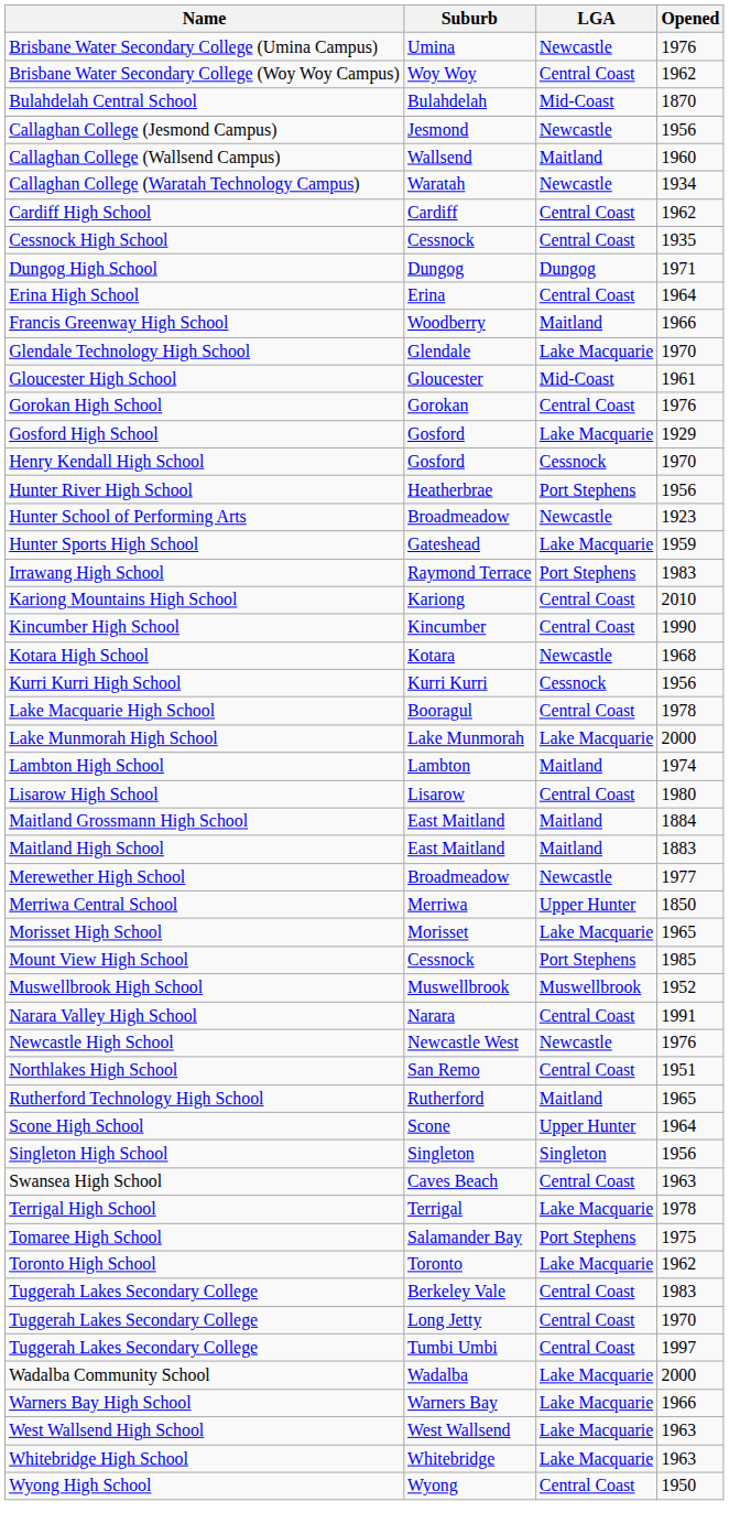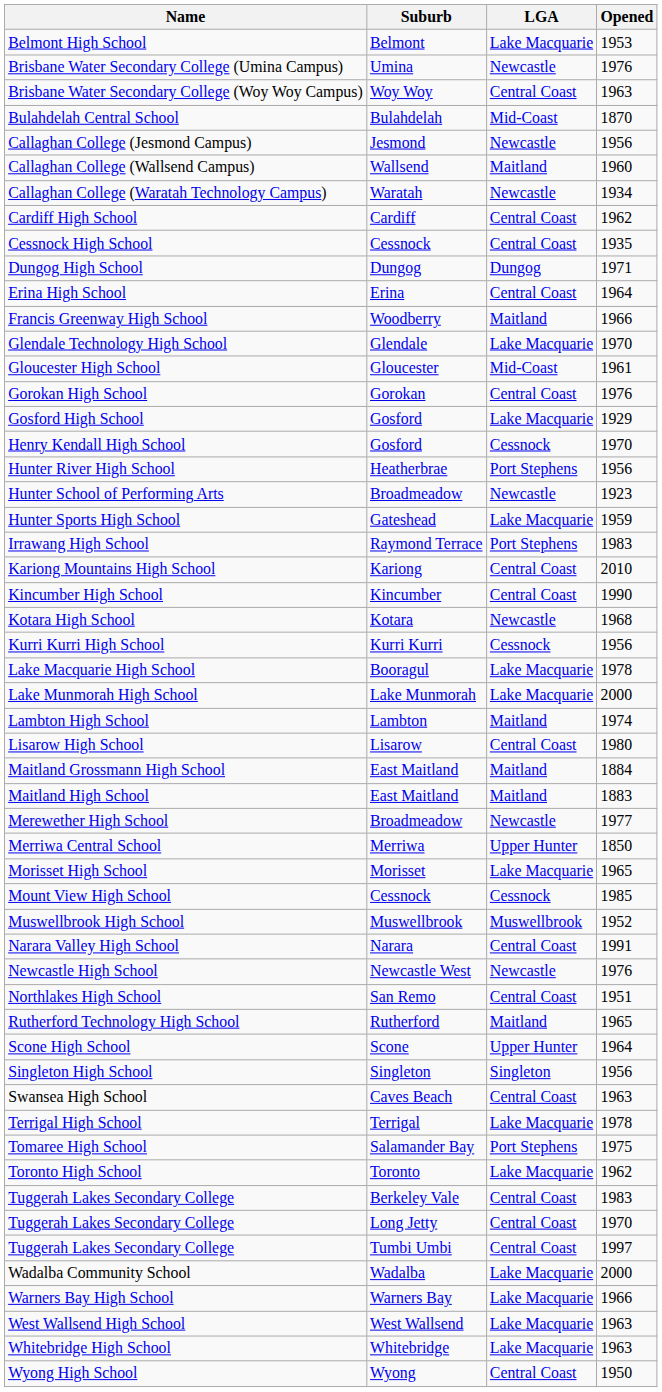 <table class="wikitable sortable">
 <tr>
 <th>Name</th>
 <th>Suburb</th>
 <th>LGA</th>
 <th>Opened</th>
+</tr>
+<tr>
+<td><a href='#'>Belmont High School</a></td>
+<td><a href='#'>Belmont</a></td>
+<td><a href='#'>Lake Macquarie</a></td>
+<td>1953</td>
 </tr>
 <tr>
 <td><a href='#'>Brisbane Water Secondary College</a> (Umina Campus)</td>
 <td><a href='#'>Umina</a></td>
 <td><a href='#'>Newcastle</a></td>
 <td>1976</td>
 </tr>
 <tr>
 <td><a href='#'>Brisbane Water Secondary College</a> (Woy Woy Campus)</td>
 <td><a href='#'>Woy Woy</a></td>
 <td><a href='#'>Central Coast</a></td>
-<td>1962</td>
+<td>1963</td>
 </tr>
 <tr>
 <td><a href='#'>Bulahdelah Central School</a></td>
 <td><a href='#'>Bulahdelah</a></td>
 <td><a href='#'>Mid-Coast</a></td>
 <td>1870</td>
 </tr>
 <tr>
 <td><a href='#'>Callaghan College</a> (Jesmond Campus)</td>
 <td><a href='#'>Jesmond</a></td>
 <td><a href='#'>Newcastle</a></td>
 <td>1956</td>
 </tr>
 <tr>
 <td><a href='#'>Callaghan College</a> (Wallsend Campus)</td>
 <td><a href='#'>Wallsend</a></td>
 <td><a href='#'>Maitland</a></td>
 <td>1960</td>
 </tr>
 <tr>
 <td><a href='#'>Callaghan College</a> (<a href='#'>Waratah Technology Campus</a>)</td>
 <td><a href='#'>Waratah</a></td>
 <td><a href='#'>Newcastle</a></td>
 <td>1934</td>
 </tr>
 <tr>
 <td><a href='#'>Cardiff High School</a></td>
 <td><a href='#'>Cardiff</a></td>
 <td><a href='#'>Central Coast</a></td>
 <td>1962</td>
 </tr>
 <tr>
 <td><a href='#'>Cessnock High School</a></td>
 <td><a href='#'>Cessnock</a></td>
 <td><a href='#'>Central Coast</a></td>
 <td>1935</td>
 </tr>
 <tr>
 <td><a href='#'>Dungog High School</a></td>
 <td><a href='#'>Dungog</a></td>
 <td><a href='#'>Dungog</a></td>
 <td>1971</td>
 </tr>
 <tr>
 <td><a href='#'>Erina High School</a></td>
 <td><a href='#'>Erina</a></td>
 <td><a href='#'>Central Coast</a></td>
 <td>1964</td>
 </tr>
 <tr>
 <td><a href='#'>Francis Greenway High School</a></td>
 <td><a href='#'>Woodberry</a></td>
 <td><a href='#'>Maitland</a></td>
 <td>1966</td>
 </tr>
 <tr>
 <td><a href='#'>Glendale Technology High School</a></td>
 <td><a href='#'>Glendale</a></td>
 <td><a href='#'>Lake Macquarie</a></td>
 <td>1970</td>
 </tr>
 <tr>
 <td><a href='#'>Gloucester High School</a></td>
 <td><a href='#'>Gloucester</a></td>
 <td><a href='#'>Mid-Coast</a></td>
 <td>1961</td>
 </tr>
 <tr>
 <td><a href='#'>Gorokan High School</a></td>
 <td><a href='#'>Gorokan</a></td>
 <td><a href='#'>Central Coast</a></td>
 <td>1976</td>
 </tr>
 <tr>
 <td><a href='#'>Gosford High School</a></td>
 <td><a href='#'>Gosford</a></td>
 <td><a href='#'>Lake Macquarie</a></td>
 <td>1929</td>
 </tr>
 <tr>
 <td><a href='#'>Henry Kendall High School</a></td>
 <td><a href='#'>Gosford</a></td>
 <td><a href='#'>Cessnock</a></td>
 <td>1970</td>
 </tr>
 <tr>
 <td><a href='#'>Hunter River High School</a></td>
 <td><a href='#'>Heatherbrae</a></td>
 <td><a href='#'>Port Stephens</a></td>
 <td>1956</td>
 </tr>
 <tr>
 <td><a href='#'>Hunter School of Performing Arts</a></td>
 <td><a href='#'>Broadmeadow</a></td>
 <td><a href='#'>Newcastle</a></td>
 <td>1923</td>
 </tr>
 <tr>
 <td><a href='#'>Hunter Sports High School</a></td>
 <td><a href='#'>Gateshead</a></td>
 <td><a href='#'>Lake Macquarie</a></td>
 <td>1959</td>
 </tr>
 <tr>
 <td><a href='#'>Irrawang High School</a></td>
 <td><a href='#'>Raymond Terrace</a></td>
 <td><a href='#'>Port Stephens</a></td>
 <td>1983</td>
 </tr>
 <tr>
 <td><a href='#'>Kariong Mountains High School</a></td>
 <td><a href='#'>Kariong</a></td>
 <td><a href='#'>Central Coast</a></td>
 <td>2010</td>
 </tr>
 <tr>
 <td><a href='#'>Kincumber High School</a></td>
 <td><a href='#'>Kincumber</a></td>
 <td><a href='#'>Central Coast</a></td>
 <td>1990</td>
 </tr>
 <tr>
 <td><a href='#'>Kotara High School</a></td>
 <td><a href='#'>Kotara</a></td>
 <td><a href='#'>Newcastle</a></td>
 <td>1968</td>
 </tr>
 <tr>
 <td><a href='#'>Kurri Kurri High School</a></td>
 <td><a href='#'>Kurri Kurri</a></td>
 <td><a href='#'>Cessnock</a></td>
 <td>1956</td>
 </tr>
 <tr>
 <td><a href='#'>Lake Macquarie High School</a></td>
 <td><a href='#'>Booragul</a></td>
-<td><a href='#'>Central Coast</a></td>
+<td><a href='#'>Lake Macquarie</a></td>
 <td>1978</td>
 </tr>
 <tr>
 <td><a href='#'>Lake Munmorah High School</a></td>
 <td><a href='#'>Lake Munmorah</a></td>
 <td><a href='#'>Lake Macquarie</a></td>
 <td>2000</td>
 </tr>
 <tr>
 <td><a href='#'>Lambton High School</a></td>
 <td><a href='#'>Lambton</a></td>
 <td><a href='#'>Maitland</a></td>
 <td>1974</td>
 </tr>
 <tr>
 <td><a href='#'>Lisarow High School</a></td>
 <td><a href='#'>Lisarow</a></td>
 <td><a href='#'>Central Coast</a></td>
 <td>1980</td>
 </tr>
 <tr>
 <td><a href='#'>Maitland Grossmann High School</a></td>
 <td><a href='#'>East Maitland</a></td>
 <td><a href='#'>Maitland</a></td>
 <td>1884</td>
 </tr>
 <tr>
 <td><a href='#'>Maitland High School</a></td>
 <td><a href='#'>East Maitland</a></td>
 <td><a href='#'>Maitland</a></td>
 <td>1883</td>
 </tr>
 <tr>
 <td><a href='#'>Merewether High School</a></td>
 <td><a href='#'>Broadmeadow</a></td>
 <td><a href='#'>Newcastle</a></td>
 <td>1977</td>
 </tr>
 <tr>
 <td><a href='#'>Merriwa Central School</a></td>
 <td><a href='#'>Merriwa</a></td>
 <td><a href='#'>Upper Hunter</a></td>
 <td>1850</td>
 </tr>
 <tr>
 <td><a href='#'>Morisset High School</a></td>
 <td><a href='#'>Morisset</a></td>
 <td><a href='#'>Lake Macquarie</a></td>
 <td>1965</td>
 </tr>
 <tr>
 <td><a href='#'>Mount View High School</a></td>
 <td><a href='#'>Cessnock</a></td>
-<td><a href='#'>Port Stephens</a></td>
+<td><a href='#'>Cessnock</a></td>
 <td>1985</td>
 </tr>
 <tr>
 <td><a href='#'>Muswellbrook High School</a></td>
 <td><a href='#'>Muswellbrook</a></td>
 <td><a href='#'>Muswellbrook</a></td>
 <td>1952</td>
 </tr>
 <tr>
 <td><a href='#'>Narara Valley High School</a></td>
 <td><a href='#'>Narara</a></td>
 <td><a href='#'>Central Coast</a></td>
 <td>1991</td>
 </tr>
 <tr>
 <td><a href='#'>Newcastle High School</a></td>
 <td><a href='#'>Newcastle West</a></td>
 <td><a href='#'>Newcastle</a></td>
 <td>1976</td>
 </tr>
 <tr>
 <td><a href='#'>Northlakes High School</a></td>
 <td><a href='#'>San Remo</a></td>
 <td><a href='#'>Central Coast</a></td>
 <td>1951</td>
 </tr>
 <tr>
 <td><a href='#'>Rutherford Technology High School</a></td>
 <td><a href='#'>Rutherford</a></td>
 <td><a href='#'>Maitland</a></td>
 <td>1965</td>
 </tr>
 <tr>
 <td><a href='#'>Scone High School</a></td>
 <td><a href='#'>Scone</a></td>
 <td><a href='#'>Upper Hunter</a></td>
 <td>1964</td>
 </tr>
 <tr>
 <td><a href='#'>Singleton High School</a></td>
 <td><a href='#'>Singleton</a></td>
 <td><a href='#'>Singleton</a></td>
 <td>1956</td>
 </tr>
 <tr>
 <td>Swansea High School</td>
 <td><a href='#'>Caves Beach</a></td>
 <td><a href='#'>Central Coast</a></td>
 <td>1963</td>
 </tr>
 <tr>
 <td><a href='#'>Terrigal High School</a></td>
 <td><a href='#'>Terrigal</a></td>
 <td><a href='#'>Lake Macquarie</a></td>
 <td>1978</td>
 </tr>
 <tr>
 <td><a href='#'>Tomaree High School</a></td>
 <td><a href='#'>Salamander Bay</a></td>
 <td><a href='#'>Port Stephens</a></td>
 <td>1975</td>
 </tr>
 <tr>
 <td><a href='#'>Toronto High School</a></td>
 <td><a href='#'>Toronto</a></td>
 <td><a href='#'>Lake Macquarie</a></td>
 <td>1962</td>
 </tr>
 <tr>
 <td><a href='#'>Tuggerah Lakes Secondary College</a></td>
 <td><a href='#'>Berkeley Vale</a></td>
 <td><a href='#'>Central Coast</a></td>
 <td>1983</td>
 </tr>
 <tr>
 <td><a href='#'>Tuggerah Lakes Secondary College</a></td>
 <td><a href='#'>Long Jetty</a></td>
 <td><a href='#'>Central Coast</a></td>
 <td>1970</td>
 </tr>
 <tr>
 <td><a href='#'>Tuggerah Lakes Secondary College</a></td>
 <td><a href='#'>Tumbi Umbi</a></td>
 <td><a href='#'>Central Coast</a></td>
 <td>1997</td>
 </tr>
 <tr>
 <td>Wadalba Community School</td>
 <td><a href='#'>Wadalba</a></td>
 <td><a href='#'>Lake Macquarie</a></td>
 <td>2000</td>
 </tr>
 <tr>
 <td><a href='#'>Warners Bay High School</a></td>
 <td><a href='#'>Warners Bay</a></td>
 <td><a href='#'>Lake Macquarie</a></td>
 <td>1966</td>
 </tr>
 <tr>
 <td><a href='#'>West Wallsend High School</a></td>
 <td><a href='#'>West Wallsend</a></td>
 <td><a href='#'>Lake Macquarie</a></td>
 <td>1963</td>
 </tr>
 <tr>
 <td><a href='#'>Whitebridge High School</a></td>
 <td><a href='#'>Whitebridge</a></td>
 <td><a href='#'>Lake Macquarie</a></td>
 <td>1963</td>
 </tr>
 <tr>
 <td><a href='#'>Wyong High School</a></td>
 <td><a href='#'>Wyong</a></td>
 <td><a href='#'>Central Coast</a></td>
 <td>1950</td>
 </tr>
 </table>
